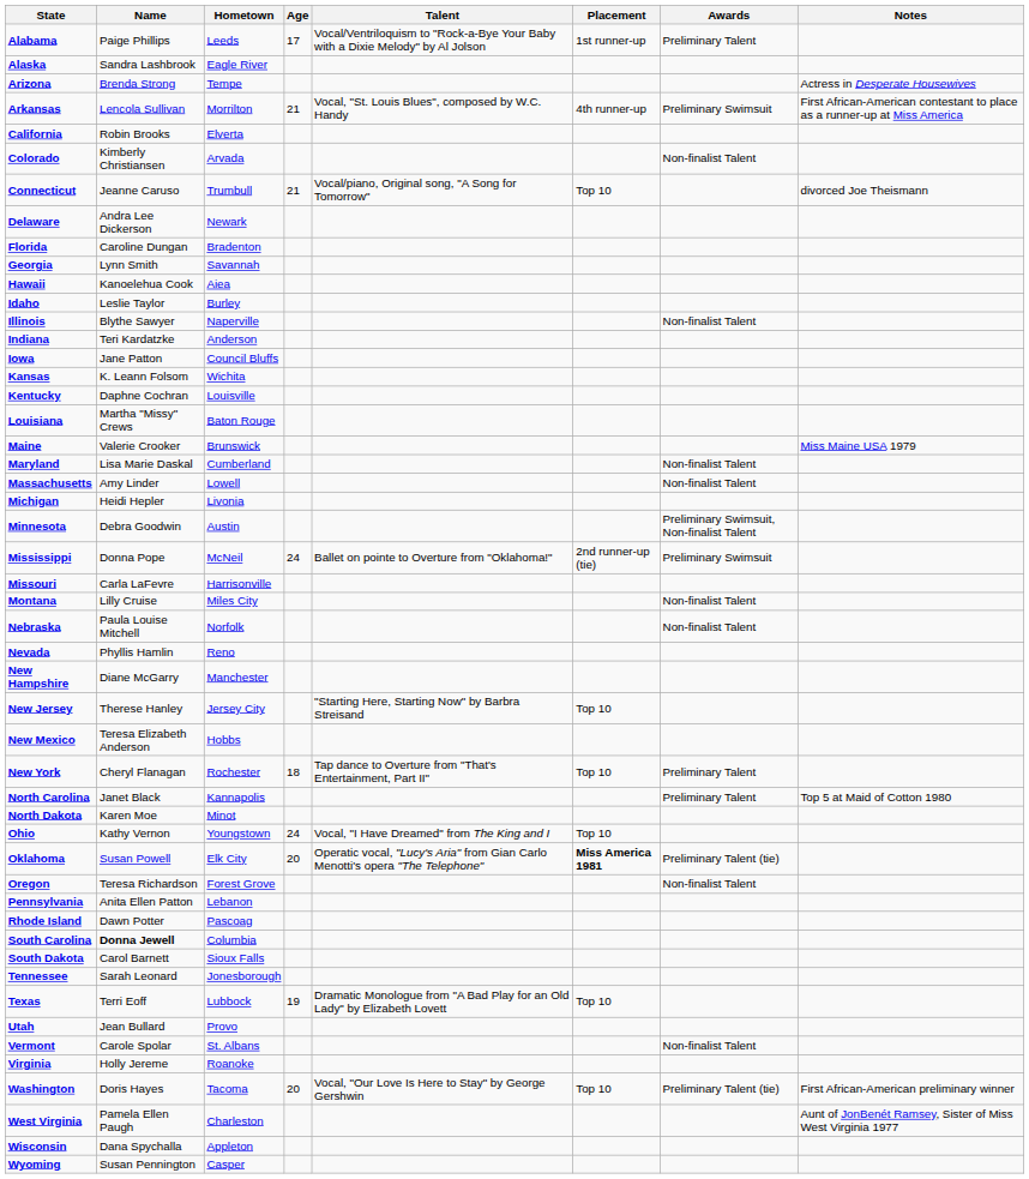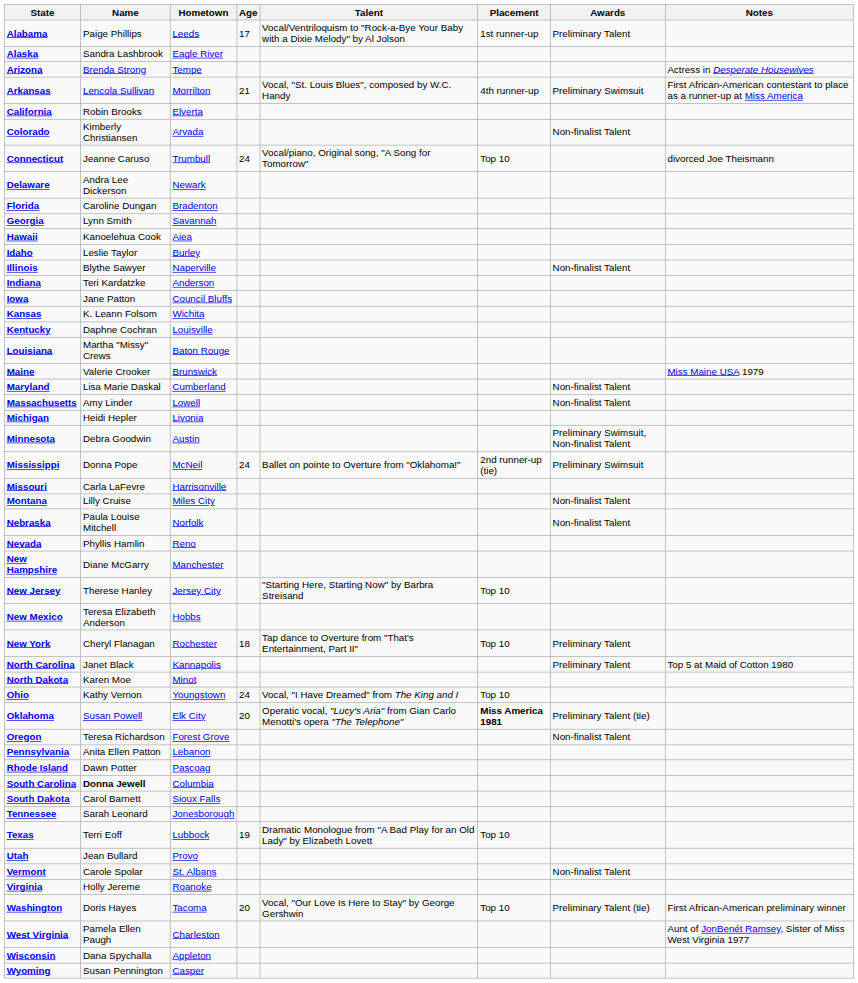 <table class="wikitable sortable" style="font-size:90%">
 <tr>
 <th>State</th>
 <th>Name</th>
 <th>Hometown</th>
 <th>Age</th>
 <th>Talent</th>
 <th>Placement</th>
 <th>Awards</th>
 <th>Notes</th>
 </tr>
 <tr>
 <td> <strong><a href='#'>Alabama</a></strong></td>
 <td>Paige Phillips</td>
 <td><a href='#'>Leeds</a></td>
 <td>17</td>
 <td>Vocal/Ventriloquism to "Rock-a-Bye Your Baby with a Dixie Melody" by Al Jolson</td>
 <td>1st runner-up</td>
 <td>Preliminary Talent</td>
 <td></td>
 </tr>
 <tr>
 <td> <strong><a href='#'>Alaska</a></strong></td>
 <td>Sandra Lashbrook</td>
 <td><a href='#'>Eagle River</a></td>
 <td></td>
 <td></td>
 <td></td>
 <td></td>
 <td></td>
 </tr>
 <tr>
 <td> <strong><a href='#'>Arizona</a></strong></td>
 <td><a href='#'>Brenda Strong</a></td>
 <td><a href='#'>Tempe</a></td>
 <td></td>
 <td></td>
 <td></td>
 <td></td>
 <td>Actress in <em><a href='#'>Desperate Housewives</a></em></td>
 </tr>
 <tr>
 <td> <strong><a href='#'>Arkansas</a></strong></td>
 <td><a href='#'>Lencola Sullivan</a></td>
 <td><a href='#'>Morrilton</a></td>
 <td>21</td>
 <td>Vocal, "St. Louis Blues", composed by W.C. Handy</td>
 <td>4th runner-up</td>
 <td>Preliminary Swimsuit</td>
 <td>First African-American contestant to place as a runner-up at <a href='#'>Miss America</a></td>
 </tr>
 <tr>
 <td> <strong><a href='#'>California</a></strong></td>
 <td>Robin Brooks</td>
 <td><a href='#'>Elverta</a></td>
 <td></td>
 <td></td>
 <td></td>
 <td></td>
 <td></td>
 </tr>
 <tr>
 <td> <strong><a href='#'>Colorado</a></strong></td>
 <td>Kimberly Christiansen</td>
 <td><a href='#'>Arvada</a></td>
 <td></td>
 <td></td>
 <td></td>
 <td>Non-finalist Talent</td>
 <td></td>
 </tr>
 <tr>
 <td> <strong><a href='#'>Connecticut</a></strong></td>
 <td>Jeanne Caruso</td>
 <td><a href='#'>Trumbull</a></td>
-<td>21</td>
+<td>24</td>
 <td>Vocal/piano, Original song, "A Song for Tomorrow"</td>
 <td>Top 10</td>
 <td></td>
 <td>divorced Joe Theismann</td>
 </tr>
 <tr>
 <td> <strong><a href='#'>Delaware</a></strong></td>
 <td>Andra Lee Dickerson</td>
 <td><a href='#'>Newark</a></td>
 <td></td>
 <td></td>
 <td></td>
 <td></td>
 <td></td>
 </tr>
 <tr>
 <td> <strong><a href='#'>Florida</a></strong></td>
 <td>Caroline Dungan</td>
 <td><a href='#'>Bradenton</a></td>
 <td></td>
 <td></td>
 <td></td>
 <td></td>
 <td></td>
 </tr>
 <tr>
 <td> <strong><a href='#'>Georgia</a></strong></td>
 <td>Lynn Smith</td>
 <td><a href='#'>Savannah</a></td>
 <td></td>
 <td></td>
 <td></td>
 <td></td>
 <td></td>
 </tr>
 <tr>
 <td> <strong><a href='#'>Hawaii</a></strong></td>
 <td>Kanoelehua Cook</td>
 <td><a href='#'>Aiea</a></td>
 <td></td>
 <td></td>
 <td></td>
 <td></td>
 <td></td>
 </tr>
 <tr>
 <td> <strong><a href='#'>Idaho</a></strong></td>
 <td>Leslie Taylor</td>
 <td><a href='#'>Burley</a></td>
 <td></td>
 <td></td>
 <td></td>
 <td></td>
 <td></td>
 </tr>
 <tr>
 <td> <strong><a href='#'>Illinois</a></strong></td>
 <td>Blythe Sawyer</td>
 <td><a href='#'>Naperville</a></td>
 <td></td>
 <td></td>
 <td></td>
 <td>Non-finalist Talent</td>
 <td></td>
 </tr>
 <tr>
 <td> <strong><a href='#'>Indiana</a></strong></td>
 <td>Teri Kardatzke</td>
 <td><a href='#'>Anderson</a></td>
 <td></td>
 <td></td>
 <td></td>
 <td></td>
 <td></td>
 </tr>
 <tr>
 <td> <strong><a href='#'>Iowa</a></strong></td>
 <td>Jane Patton</td>
 <td><a href='#'>Council Bluffs</a></td>
 <td></td>
 <td></td>
 <td></td>
 <td></td>
 <td></td>
 </tr>
 <tr>
 <td> <strong><a href='#'>Kansas</a></strong></td>
 <td>K. Leann Folsom</td>
 <td><a href='#'>Wichita</a></td>
 <td></td>
 <td></td>
 <td></td>
 <td></td>
 <td></td>
 </tr>
 <tr>
 <td> <strong><a href='#'>Kentucky</a></strong></td>
 <td>Daphne Cochran</td>
 <td><a href='#'>Louisville</a></td>
 <td></td>
 <td></td>
 <td></td>
 <td></td>
 <td></td>
 </tr>
 <tr>
 <td> <strong><a href='#'>Louisiana</a></strong></td>
 <td>Martha "Missy" Crews</td>
 <td><a href='#'>Baton Rouge</a></td>
 <td></td>
 <td></td>
 <td></td>
 <td></td>
 <td></td>
 </tr>
 <tr>
 <td> <strong><a href='#'>Maine</a></strong></td>
 <td>Valerie Crooker</td>
 <td><a href='#'>Brunswick</a></td>
 <td></td>
 <td></td>
 <td></td>
 <td></td>
 <td><a href='#'>Miss Maine USA</a> 1979</td>
 </tr>
 <tr>
 <td> <strong><a href='#'>Maryland</a></strong></td>
 <td>Lisa Marie Daskal</td>
 <td><a href='#'>Cumberland</a></td>
 <td></td>
 <td></td>
 <td></td>
 <td>Non-finalist Talent</td>
 <td></td>
 </tr>
 <tr>
 <td> <strong><a href='#'>Massachusetts</a></strong></td>
 <td>Amy Linder</td>
 <td><a href='#'>Lowell</a></td>
 <td></td>
 <td></td>
 <td></td>
 <td>Non-finalist Talent</td>
 <td></td>
 </tr>
 <tr>
 <td> <strong><a href='#'>Michigan</a></strong></td>
 <td>Heidi Hepler</td>
 <td><a href='#'>Livonia</a></td>
 <td></td>
 <td></td>
 <td></td>
 <td></td>
 <td></td>
 </tr>
 <tr>
 <td> <strong><a href='#'>Minnesota</a></strong></td>
 <td>Debra Goodwin</td>
 <td><a href='#'>Austin</a></td>
 <td></td>
 <td></td>
 <td></td>
 <td>Preliminary Swimsuit, Non-finalist Talent</td>
 <td></td>
 </tr>
 <tr>
 <td> <strong><a href='#'>Mississippi</a></strong></td>
 <td>Donna Pope</td>
 <td><a href='#'>McNeil</a></td>
 <td>24</td>
 <td>Ballet on pointe to Overture from "Oklahoma!"</td>
 <td>2nd runner-up (tie)</td>
 <td>Preliminary Swimsuit</td>
 <td></td>
 </tr>
 <tr>
 <td> <strong><a href='#'>Missouri</a></strong></td>
 <td>Carla LaFevre</td>
 <td><a href='#'>Harrisonville</a></td>
 <td></td>
 <td></td>
 <td></td>
 <td></td>
 <td></td>
 </tr>
 <tr>
 <td> <strong><a href='#'>Montana</a></strong></td>
 <td>Lilly Cruise</td>
 <td><a href='#'>Miles City</a></td>
 <td></td>
 <td></td>
 <td></td>
 <td>Non-finalist Talent</td>
 <td></td>
 </tr>
 <tr>
 <td> <strong><a href='#'>Nebraska</a></strong></td>
 <td>Paula Louise Mitchell</td>
 <td><a href='#'>Norfolk</a></td>
 <td></td>
 <td></td>
 <td></td>
 <td>Non-finalist Talent</td>
 <td></td>
 </tr>
 <tr>
 <td> <strong><a href='#'>Nevada</a></strong></td>
 <td>Phyllis Hamlin</td>
 <td><a href='#'>Reno</a></td>
 <td></td>
 <td></td>
 <td></td>
 <td></td>
 <td></td>
 </tr>
 <tr>
 <td> <strong><a href='#'>New Hampshire</a></strong></td>
 <td>Diane McGarry</td>
 <td><a href='#'>Manchester</a></td>
 <td></td>
 <td></td>
 <td></td>
 <td></td>
 <td></td>
 </tr>
 <tr>
 <td> <strong><a href='#'>New Jersey</a></strong></td>
 <td>Therese Hanley</td>
 <td><a href='#'>Jersey City</a></td>
 <td></td>
 <td>"Starting Here, Starting Now" by Barbra Streisand</td>
 <td>Top 10</td>
 <td></td>
 <td></td>
 </tr>
 <tr>
 <td> <strong><a href='#'>New Mexico</a></strong></td>
 <td>Teresa Elizabeth Anderson</td>
 <td><a href='#'>Hobbs</a></td>
 <td></td>
 <td></td>
 <td></td>
 <td></td>
 <td></td>
 </tr>
 <tr>
 <td> <strong><a href='#'>New York</a></strong></td>
 <td>Cheryl Flanagan</td>
 <td><a href='#'>Rochester</a></td>
 <td>18</td>
 <td>Tap dance to Overture from "That's Entertainment, Part II"</td>
 <td>Top 10</td>
 <td>Preliminary Talent</td>
 <td></td>
 </tr>
 <tr>
 <td> <strong><a href='#'>North Carolina</a></strong></td>
 <td>Janet Black</td>
 <td><a href='#'>Kannapolis</a></td>
 <td></td>
 <td></td>
 <td></td>
 <td>Preliminary Talent</td>
 <td>Top 5 at Maid of Cotton 1980</td>
 </tr>
 <tr>
 <td> <strong><a href='#'>North Dakota</a></strong></td>
 <td>Karen Moe</td>
 <td><a href='#'>Minot</a></td>
 <td></td>
 <td></td>
 <td></td>
 <td></td>
 <td></td>
 </tr>
 <tr>
 <td> <strong><a href='#'>Ohio</a></strong></td>
 <td>Kathy Vernon</td>
 <td><a href='#'>Youngstown</a></td>
 <td>24</td>
 <td>Vocal, "I Have Dreamed" from <em>The King and I</em></td>
 <td>Top 10</td>
 <td></td>
 <td></td>
 </tr>
 <tr>
 <td> <strong><a href='#'>Oklahoma</a></strong></td>
 <td><a href='#'>Susan Powell</a></td>
 <td><a href='#'>Elk City</a></td>
 <td>20</td>
 <td>Operatic vocal, <em>"Lucy's Aria"</em> from Gian Carlo Menotti's opera <em>"The Telephone"</em></td>
 <td><strong>Miss America 1981</strong></td>
 <td>Preliminary Talent (tie)</td>
 <td></td>
 </tr>
 <tr>
 <td> <strong><a href='#'>Oregon</a></strong></td>
 <td>Teresa Richardson</td>
 <td><a href='#'>Forest Grove</a></td>
 <td></td>
 <td></td>
 <td></td>
 <td>Non-finalist Talent</td>
 <td></td>
 </tr>
 <tr>
 <td> <strong><a href='#'>Pennsylvania</a></strong></td>
 <td>Anita Ellen Patton</td>
 <td><a href='#'>Lebanon</a></td>
 <td></td>
 <td></td>
 <td></td>
 <td></td>
 <td></td>
 </tr>
 <tr>
 <td> <strong><a href='#'>Rhode Island</a></strong></td>
 <td>Dawn Potter</td>
 <td><a href='#'>Pascoag</a></td>
 <td></td>
 <td></td>
 <td></td>
 <td></td>
 <td></td>
 </tr>
 <tr>
 <td> <strong><a href='#'>South Carolina</a></strong></td>
 <td><strong>Donna Jewell</strong></td>
 <td><a href='#'>Columbia</a></td>
 <td></td>
 <td></td>
 <td></td>
 <td></td>
 <td></td>
 </tr>
 <tr>
 <td> <strong><a href='#'>South Dakota</a></strong></td>
 <td>Carol Barnett</td>
 <td><a href='#'>Sioux Falls</a></td>
 <td></td>
 <td></td>
 <td></td>
 <td></td>
 <td></td>
 </tr>
 <tr>
 <td> <strong><a href='#'>Tennessee</a></strong></td>
 <td>Sarah Leonard</td>
 <td><a href='#'>Jonesborough</a></td>
 <td></td>
 <td></td>
 <td></td>
 <td></td>
 <td></td>
 </tr>
 <tr>
 <td> <strong><a href='#'>Texas</a></strong></td>
 <td>Terri Eoff</td>
 <td><a href='#'>Lubbock</a></td>
 <td>19</td>
 <td>Dramatic Monologue from "A Bad Play for an Old Lady" by Elizabeth Lovett</td>
 <td>Top 10</td>
 <td></td>
 <td></td>
 </tr>
 <tr>
 <td> <strong><a href='#'>Utah</a></strong></td>
 <td>Jean Bullard</td>
 <td><a href='#'>Provo</a></td>
 <td></td>
 <td></td>
 <td></td>
 <td></td>
 <td></td>
 </tr>
 <tr>
 <td> <strong><a href='#'>Vermont</a></strong></td>
 <td>Carole Spolar</td>
 <td><a href='#'>St. Albans</a></td>
 <td></td>
 <td></td>
 <td></td>
 <td>Non-finalist Talent</td>
 <td></td>
 </tr>
 <tr>
 <td> <strong><a href='#'>Virginia</a></strong></td>
 <td>Holly Jereme</td>
 <td><a href='#'>Roanoke</a></td>
 <td></td>
 <td></td>
 <td></td>
 <td></td>
 <td></td>
 </tr>
 <tr>
 <td> <strong><a href='#'>Washington</a></strong></td>
 <td>Doris Hayes</td>
 <td><a href='#'>Tacoma</a></td>
 <td>20</td>
 <td>Vocal, "Our Love Is Here to Stay" by George Gershwin</td>
 <td>Top 10</td>
 <td>Preliminary Talent (tie)</td>
 <td>First African-American preliminary winner</td>
 </tr>
 <tr>
 <td> <strong><a href='#'>West Virginia</a></strong></td>
 <td>Pamela Ellen Paugh</td>
 <td><a href='#'>Charleston</a></td>
 <td></td>
 <td></td>
 <td></td>
 <td></td>
 <td>Aunt of <a href='#'>JonBenét Ramsey</a>, Sister of Miss West Virginia 1977</td>
 </tr>
 <tr>
 <td> <strong><a href='#'>Wisconsin</a></strong></td>
 <td>Dana Spychalla</td>
 <td><a href='#'>Appleton</a></td>
 <td></td>
 <td></td>
 <td></td>
 <td></td>
 <td></td>
 </tr>
 <tr>
 <td> <strong><a href='#'>Wyoming</a></strong></td>
 <td>Susan Pennington</td>
 <td><a href='#'>Casper</a></td>
 <td></td>
 <td></td>
 <td></td>
 <td></td>
 <td></td>
 </tr>
 </table>
